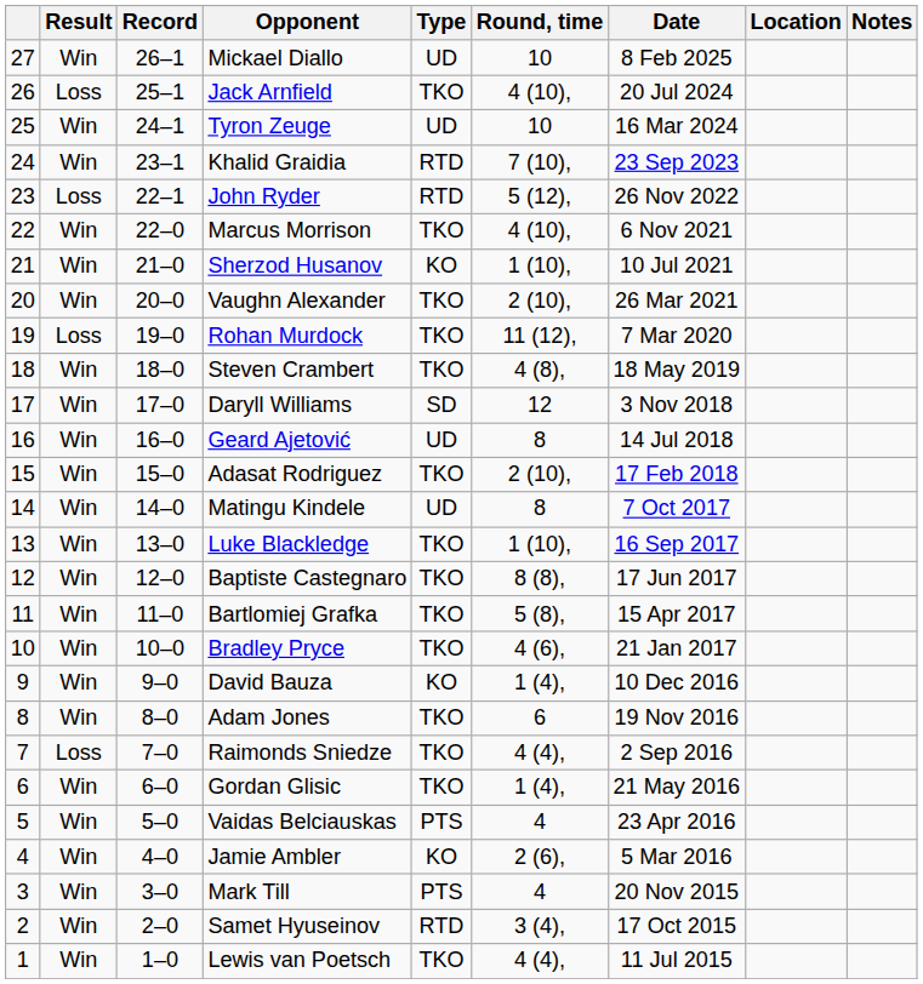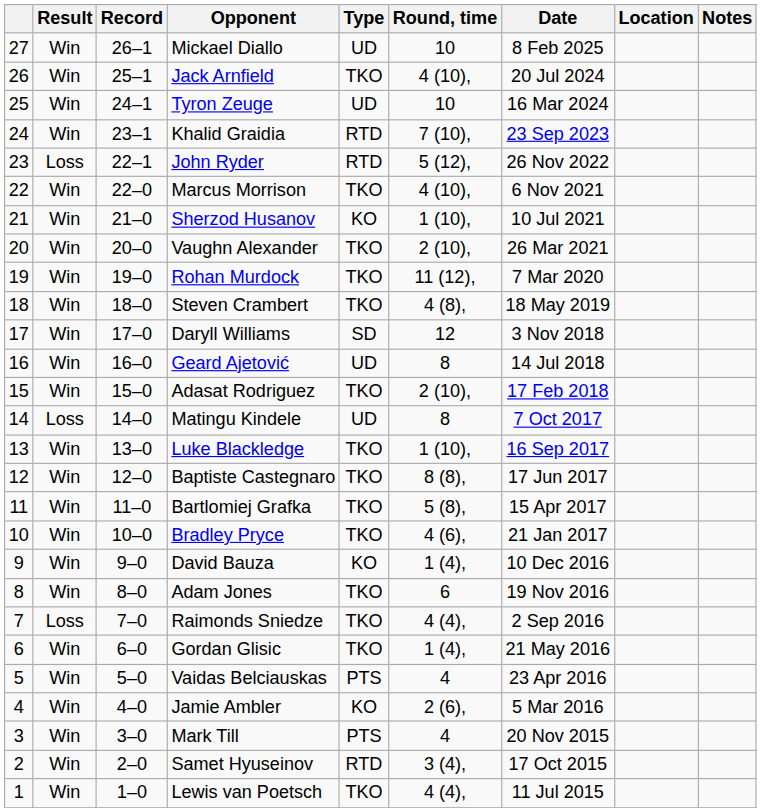 <table class="wikitable" style="text-align:center">
 <tr>
 <th></th>
 <th>Result</th>
 <th>Record</th>
 <th>Opponent</th>
 <th>Type</th>
 <th>Round, time</th>
 <th>Date</th>
 <th>Location</th>
 <th>Notes</th>
 </tr>
 <tr>
 <td>27</td>
 <td>Win</td>
 <td>26–1</td>
 <td align=left>Mickael Diallo</td>
 <td>UD</td>
 <td>10</td>
 <td>8 Feb 2025</td>
 <td align=left></td>
 <td></td>
 </tr>
 <tr>
 <td>26</td>
-<td>Loss</td>
+<td>Win</td>
 <td>25–1</td>
 <td align=left><a href='#'>Jack Arnfield</a></td>
 <td>TKO</td>
 <td>4 (10), </td>
 <td>20 Jul 2024</td>
 <td align=left></td>
 <td></td>
 </tr>
 <tr>
 <td>25</td>
 <td>Win</td>
 <td>24–1</td>
 <td align=left><a href='#'>Tyron Zeuge</a></td>
 <td>UD</td>
 <td>10</td>
 <td>16 Mar 2024</td>
 <td align=left></td>
 <td></td>
 </tr>
 <tr>
 <td>24</td>
 <td>Win</td>
 <td>23–1</td>
 <td align=left>Khalid Graidia</td>
 <td>RTD</td>
 <td>7 (10), </td>
 <td><a href='#'>23 Sep 2023</a></td>
 <td align=left></td>
 <td></td>
 </tr>
 <tr>
 <td>23</td>
 <td>Loss</td>
 <td>22–1</td>
 <td align=left><a href='#'>John Ryder</a></td>
 <td>RTD</td>
 <td>5 (12), </td>
 <td>26 Nov 2022</td>
 <td align=left></td>
 <td align=left></td>
 </tr>
 <tr>
 <td>22</td>
 <td>Win</td>
 <td>22–0</td>
 <td align=left>Marcus Morrison</td>
 <td>TKO</td>
 <td>4 (10), </td>
 <td>6 Nov 2021</td>
 <td align=left></td>
 <td align=left></td>
 </tr>
 <tr>
 <td>21</td>
 <td>Win</td>
 <td>21–0</td>
 <td align=left><a href='#'>Sherzod Husanov</a></td>
 <td>KO</td>
 <td>1 (10), </td>
 <td>10 Jul 2021</td>
 <td align=left></td>
 <td align=left></td>
 </tr>
 <tr>
 <td>20</td>
 <td>Win</td>
 <td>20–0</td>
 <td align=left>Vaughn Alexander</td>
 <td>TKO</td>
 <td>2 (10), </td>
 <td>26 Mar 2021</td>
 <td align=left></td>
 <td align=left></td>
 </tr>
 <tr>
 <td>19</td>
-<td>Loss</td>
+<td>Win</td>
 <td>19–0</td>
 <td align=left><a href='#'>Rohan Murdock</a></td>
 <td>TKO</td>
 <td>11 (12), </td>
 <td>7 Mar 2020</td>
 <td align=left></td>
 <td align=left></td>
 </tr>
 <tr>
 <td>18</td>
 <td>Win</td>
 <td>18–0</td>
 <td align=left>Steven Crambert</td>
 <td>TKO</td>
 <td>4 (8), </td>
 <td>18 May 2019</td>
 <td align=left></td>
 <td></td>
 </tr>
 <tr>
 <td>17</td>
 <td>Win</td>
 <td>17–0</td>
 <td align=left>Daryll Williams</td>
 <td>SD</td>
 <td>12</td>
 <td>3 Nov 2018</td>
 <td align=left></td>
 <td align=left></td>
 </tr>
 <tr>
 <td>16</td>
 <td>Win</td>
 <td>16–0</td>
 <td align=left><a href='#'>Geard Ajetović</a></td>
 <td>UD</td>
 <td>8</td>
 <td>14 Jul 2018</td>
 <td align=left></td>
 <td></td>
 </tr>
 <tr>
 <td>15</td>
 <td>Win</td>
 <td>15–0</td>
 <td align=left>Adasat Rodriguez</td>
 <td>TKO</td>
 <td>2 (10), </td>
 <td><a href='#'>17 Feb 2018</a></td>
 <td align=left></td>
 <td></td>
 </tr>
 <tr>
 <td>14</td>
-<td>Win</td>
+<td>Loss</td>
 <td>14–0</td>
 <td align=left>Matingu Kindele</td>
 <td>UD</td>
 <td>8</td>
 <td><a href='#'>7 Oct 2017</a></td>
 <td align=left></td>
 <td></td>
 </tr>
 <tr>
 <td>13</td>
 <td>Win</td>
 <td>13–0</td>
 <td align=left><a href='#'>Luke Blackledge</a></td>
 <td>TKO</td>
 <td>1 (10), </td>
 <td><a href='#'>16 Sep 2017</a></td>
 <td align=left></td>
 <td></td>
 </tr>
 <tr>
 <td>12</td>
 <td>Win</td>
 <td>12–0</td>
 <td align=left>Baptiste Castegnaro</td>
 <td>TKO</td>
 <td>8 (8), </td>
 <td>17 Jun 2017</td>
 <td align=left></td>
 <td></td>
 </tr>
 <tr>
 <td>11</td>
 <td>Win</td>
 <td>11–0</td>
 <td align=left>Bartlomiej Grafka</td>
 <td>TKO</td>
 <td>5 (8), </td>
 <td>15 Apr 2017</td>
 <td align=left></td>
 <td></td>
 </tr>
 <tr>
 <td>10</td>
 <td>Win</td>
 <td>10–0</td>
 <td align=left><a href='#'>Bradley Pryce</a></td>
 <td>TKO</td>
 <td>4 (6), </td>
 <td>21 Jan 2017</td>
 <td align=left></td>
 <td></td>
 </tr>
 <tr>
 <td>9</td>
 <td>Win</td>
 <td>9–0</td>
 <td align=left>David Bauza</td>
 <td>KO</td>
 <td>1 (4), </td>
 <td>10 Dec 2016</td>
 <td align=left></td>
 <td></td>
 </tr>
 <tr>
 <td>8</td>
 <td>Win</td>
 <td>8–0</td>
 <td align=left>Adam Jones</td>
 <td>TKO</td>
 <td>6</td>
 <td>19 Nov 2016</td>
 <td align=left></td>
 <td></td>
 </tr>
 <tr>
 <td>7</td>
 <td>Loss</td>
 <td>7–0</td>
 <td align=left>Raimonds Sniedze</td>
 <td>TKO</td>
 <td>4 (4), </td>
 <td>2 Sep 2016</td>
 <td align=left></td>
 <td></td>
 </tr>
 <tr>
 <td>6</td>
 <td>Win</td>
 <td>6–0</td>
 <td align=left>Gordan Glisic</td>
 <td>TKO</td>
 <td>1 (4), </td>
 <td>21 May 2016</td>
 <td align=left></td>
 <td></td>
 </tr>
 <tr>
 <td>5</td>
 <td>Win</td>
 <td>5–0</td>
 <td align=left>Vaidas Belciauskas</td>
 <td>PTS</td>
 <td>4</td>
 <td>23 Apr 2016</td>
 <td align=left></td>
 <td></td>
 </tr>
 <tr>
 <td>4</td>
 <td>Win</td>
 <td>4–0</td>
 <td align=left>Jamie Ambler</td>
 <td>KO</td>
 <td>2 (6), </td>
 <td>5 Mar 2016</td>
 <td align=left></td>
 <td></td>
 </tr>
 <tr>
 <td>3</td>
 <td>Win</td>
 <td>3–0</td>
 <td align=left>Mark Till</td>
 <td>PTS</td>
 <td>4</td>
 <td>20 Nov 2015</td>
 <td align=left></td>
 <td></td>
 </tr>
 <tr>
 <td>2</td>
 <td>Win</td>
 <td>2–0</td>
 <td align=left>Samet Hyuseinov</td>
 <td>RTD</td>
 <td>3 (4), </td>
 <td>17 Oct 2015</td>
 <td align=left></td>
 <td></td>
 </tr>
 <tr>
 <td>1</td>
 <td>Win</td>
 <td>1–0</td>
 <td align=left>Lewis van Poetsch</td>
 <td>TKO</td>
 <td>4 (4), </td>
 <td>11 Jul 2015</td>
 <td align=left></td>
 <td></td>
 </tr>
 <tr>
 </tr>
 </table>
